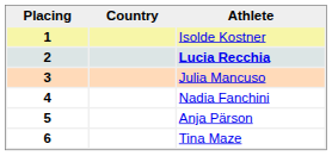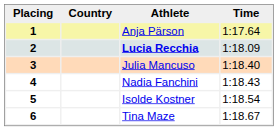 <table style="border-style:solid;border-width:1px;border-color:#808080;background-color:#EFEFEF" cellspacing="2" cellpadding="2" width="380px">
 <tr bgcolor="#EFEFEF">
 <th align=center>Placing</th>
 <th align=center>Country</th>
 <th align=center>Athlete</th>
+<th align=center>Time</th>
 </tr>
 <tr align="center" valign="top" bgcolor="#F7F6A8">
 <th>1</th>
 <td align=left></td>
-<td align="left"><a href='#'>Isolde Kostner</a></td>
+<td align="left"><a href='#'>Anja Pärson</a></td>
+<td align="left">1:17.64</td>
 </tr>
 <tr align="center" valign="top" bgcolor="#DCE5E5">
 <th>2</th>
 <td align=left></td>
 <td align="left"><strong><a href='#'>Lucia Recchia</a></strong></td>
+<td align="left">1:18.09</td>
 </tr>
 <tr align="center" valign="top" bgcolor="#FFDAB9">
 <th>3</th>
 <td align=left></td>
 <td align="left"><a href='#'>Julia Mancuso</a></td>
+<td align="left">1:18.40</td>
 </tr>
 <tr align="center" valign="top" bgcolor="#FFFFFF">
 <th>4</th>
 <td align=left></td>
 <td align="left"><a href='#'>Nadia Fanchini</a></td>
+<td align="left">1:18.43</td>
 </tr>
 <tr align="center" valign="top" bgcolor="#FFFFFF">
 <th>5</th>
 <td align=left></td>
-<td align="left"><a href='#'>Anja Pärson</a></td>
+<td align="left"><a href='#'>Isolde Kostner</a></td>
+<td align="left">1:18.54</td>
 </tr>
 <tr align="center" valign="top" bgcolor="#FFFFFF">
 <th>6</th>
 <td align=left></td>
 <td align="left"><a href='#'>Tina Maze</a></td>
+<td align="left">1:18.67</td>
 </tr>
 </table>
